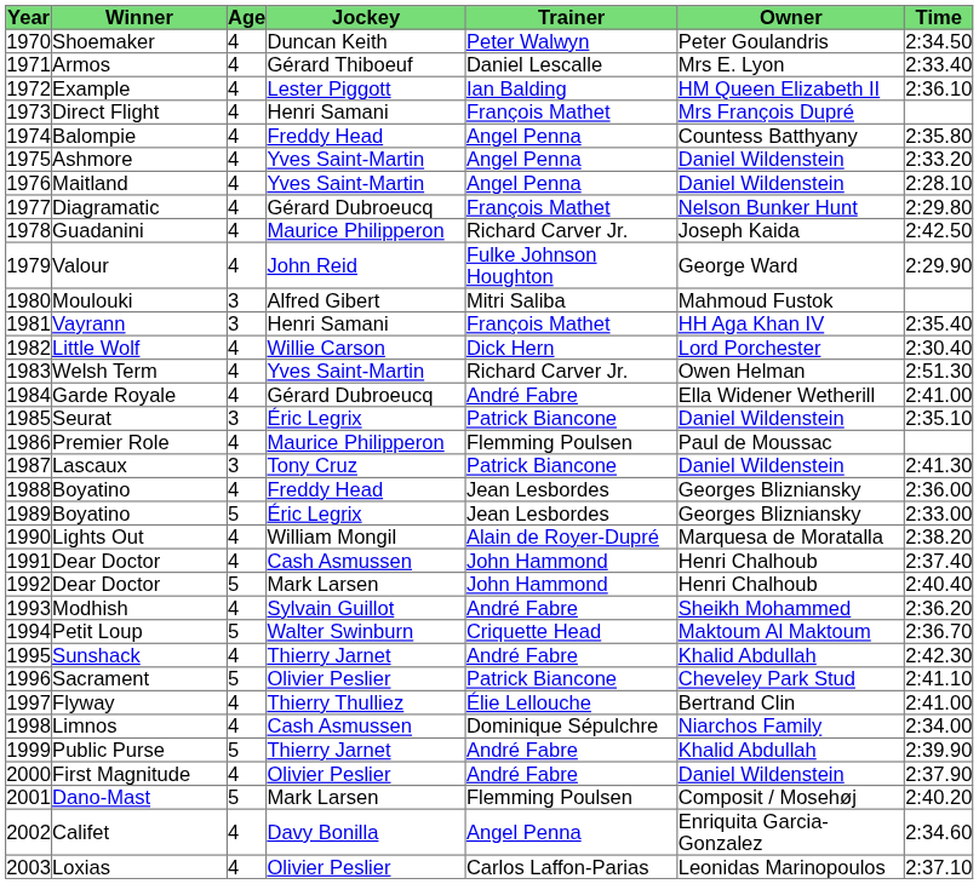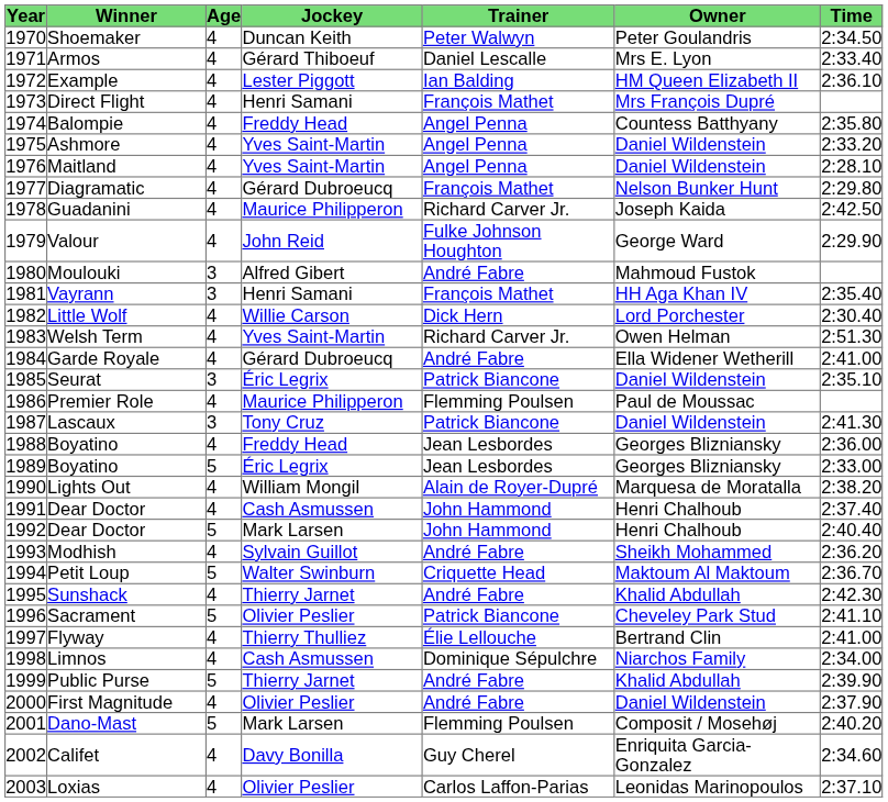 <table class = "sortable" | border="1" cellpadding="0" style="border-collapse: collapse; font-size:90%">
 <tr bgcolor="#77dd77" align="center">
 <th>Year</th>
 <th>Winner</th>
 <th>Age</th>
 <th>Jockey</th>
 <th>Trainer</th>
 <th>Owner</th>
 <th>Time</th>
 </tr>
 <tr>
 <td>1970</td>
 <td width=125px>Shoemaker</td>
 <td>4</td>
 <td width=142px>Duncan Keith</td>
 <td width=151px><a href='#'>Peter Walwyn</a></td>
 <td width=162px>Peter Goulandris</td>
 <td>2:34.50</td>
 </tr>
 <tr>
 <td>1971</td>
 <td>Armos</td>
 <td>4</td>
 <td>Gérard Thiboeuf</td>
 <td>Daniel Lescalle</td>
 <td>Mrs E. Lyon</td>
 <td>2:33.40</td>
 </tr>
 <tr>
 <td>1972</td>
 <td>Example</td>
 <td>4</td>
 <td><a href='#'>Lester Piggott</a></td>
 <td><a href='#'>Ian Balding</a></td>
 <td><a href='#'>HM Queen Elizabeth II</a></td>
 <td>2:36.10</td>
 </tr>
 <tr>
 <td>1973</td>
 <td>Direct Flight</td>
 <td>4</td>
 <td>Henri Samani</td>
 <td><a href='#'>François Mathet</a></td>
 <td><a href='#'>Mrs François Dupré</a></td>
 <td></td>
 </tr>
 <tr>
 <td>1974</td>
 <td>Balompie</td>
 <td>4</td>
 <td><a href='#'>Freddy Head</a></td>
 <td><a href='#'>Angel Penna</a></td>
 <td>Countess Batthyany</td>
 <td>2:35.80</td>
 </tr>
 <tr>
 <td>1975</td>
 <td>Ashmore</td>
 <td>4</td>
 <td><a href='#'>Yves Saint-Martin</a></td>
 <td><a href='#'>Angel Penna</a></td>
 <td><a href='#'>Daniel Wildenstein</a></td>
 <td>2:33.20</td>
 </tr>
 <tr>
 <td>1976</td>
 <td>Maitland</td>
 <td>4</td>
 <td><a href='#'>Yves Saint-Martin</a></td>
 <td><a href='#'>Angel Penna</a></td>
 <td><a href='#'>Daniel Wildenstein</a></td>
 <td>2:28.10</td>
 </tr>
 <tr>
 <td>1977</td>
 <td>Diagramatic</td>
 <td>4</td>
 <td>Gérard Dubroeucq</td>
 <td><a href='#'>François Mathet</a></td>
 <td><a href='#'>Nelson Bunker Hunt</a></td>
 <td>2:29.80</td>
 </tr>
 <tr>
 <td>1978</td>
 <td>Guadanini</td>
 <td>4</td>
 <td><a href='#'>Maurice Philipperon</a></td>
 <td>Richard Carver Jr.</td>
 <td>Joseph Kaida</td>
 <td>2:42.50</td>
 </tr>
 <tr>
 <td>1979</td>
 <td>Valour</td>
 <td>4</td>
 <td><a href='#'>John Reid</a></td>
 <td><a href='#'>Fulke Johnson Houghton</a></td>
 <td>George Ward</td>
 <td>2:29.90</td>
 </tr>
 <tr>
 <td>1980</td>
 <td>Moulouki</td>
 <td>3</td>
 <td>Alfred Gibert</td>
-<td>Mitri Saliba</td>
+<td><a href='#'>André Fabre</a></td>
 <td>Mahmoud Fustok</td>
 <td></td>
 </tr>
 <tr>
 <td>1981</td>
 <td><a href='#'>Vayrann</a></td>
 <td>3</td>
 <td>Henri Samani</td>
 <td><a href='#'>François Mathet</a></td>
 <td><a href='#'>HH Aga Khan IV</a></td>
 <td>2:35.40</td>
 </tr>
 <tr>
 <td>1982</td>
 <td><a href='#'>Little Wolf</a></td>
 <td>4</td>
 <td><a href='#'>Willie Carson</a></td>
 <td><a href='#'>Dick Hern</a></td>
 <td><a href='#'>Lord Porchester</a></td>
 <td>2:30.40</td>
 </tr>
 <tr>
 <td>1983</td>
 <td>Welsh Term</td>
 <td>4</td>
 <td><a href='#'>Yves Saint-Martin</a></td>
 <td>Richard Carver Jr.</td>
 <td>Owen Helman</td>
 <td>2:51.30</td>
 </tr>
 <tr>
 <td>1984</td>
 <td>Garde Royale</td>
 <td>4</td>
 <td>Gérard Dubroeucq</td>
 <td><a href='#'>André Fabre</a></td>
 <td>Ella Widener Wetherill</td>
 <td>2:41.00</td>
 </tr>
 <tr>
 <td>1985</td>
 <td>Seurat</td>
 <td>3</td>
 <td><a href='#'>Éric Legrix</a></td>
 <td><a href='#'>Patrick Biancone</a></td>
 <td><a href='#'>Daniel Wildenstein</a></td>
 <td>2:35.10</td>
 </tr>
 <tr>
 <td>1986</td>
 <td>Premier Role</td>
 <td>4</td>
 <td><a href='#'>Maurice Philipperon</a></td>
 <td>Flemming Poulsen</td>
 <td>Paul de Moussac</td>
 <td></td>
 </tr>
 <tr>
 <td>1987</td>
 <td>Lascaux</td>
 <td>3</td>
 <td><a href='#'>Tony Cruz</a></td>
 <td><a href='#'>Patrick Biancone</a></td>
 <td><a href='#'>Daniel Wildenstein</a></td>
 <td>2:41.30</td>
 </tr>
 <tr>
 <td>1988</td>
 <td>Boyatino</td>
 <td>4</td>
 <td><a href='#'>Freddy Head</a></td>
 <td>Jean Lesbordes</td>
 <td>Georges Blizniansky</td>
 <td>2:36.00</td>
 </tr>
 <tr>
 <td>1989</td>
 <td>Boyatino</td>
 <td>5</td>
 <td><a href='#'>Éric Legrix</a></td>
 <td>Jean Lesbordes</td>
 <td>Georges Blizniansky</td>
 <td>2:33.00</td>
 </tr>
 <tr>
 <td>1990</td>
 <td>Lights Out</td>
 <td>4</td>
 <td>William Mongil</td>
 <td><a href='#'>Alain de Royer-Dupré</a></td>
 <td>Marquesa de Moratalla</td>
 <td>2:38.20</td>
 </tr>
 <tr>
 <td>1991</td>
 <td>Dear Doctor</td>
 <td>4</td>
 <td><a href='#'>Cash Asmussen</a></td>
 <td><a href='#'>John Hammond</a></td>
 <td>Henri Chalhoub</td>
 <td>2:37.40</td>
 </tr>
 <tr>
 <td>1992</td>
 <td>Dear Doctor</td>
 <td>5</td>
 <td>Mark Larsen</td>
 <td><a href='#'>John Hammond</a></td>
 <td>Henri Chalhoub</td>
 <td>2:40.40</td>
 </tr>
 <tr>
 <td>1993</td>
 <td>Modhish</td>
 <td>4</td>
 <td><a href='#'>Sylvain Guillot</a></td>
 <td><a href='#'>André Fabre</a></td>
 <td><a href='#'>Sheikh Mohammed</a></td>
 <td>2:36.20</td>
 </tr>
 <tr>
 <td>1994</td>
 <td>Petit Loup</td>
 <td>5</td>
 <td><a href='#'>Walter Swinburn</a></td>
 <td><a href='#'>Criquette Head</a></td>
 <td><a href='#'>Maktoum Al Maktoum</a></td>
 <td>2:36.70</td>
 </tr>
 <tr>
 <td>1995</td>
 <td><a href='#'>Sunshack</a></td>
 <td>4</td>
 <td><a href='#'>Thierry Jarnet</a></td>
 <td><a href='#'>André Fabre</a></td>
 <td><a href='#'>Khalid Abdullah</a></td>
 <td>2:42.30</td>
 </tr>
 <tr>
 <td>1996</td>
 <td>Sacrament</td>
 <td>5</td>
 <td><a href='#'>Olivier Peslier</a></td>
 <td><a href='#'>Patrick Biancone</a></td>
 <td><a href='#'>Cheveley Park Stud</a></td>
 <td>2:41.10</td>
 </tr>
 <tr>
 <td>1997</td>
 <td>Flyway</td>
 <td>4</td>
 <td><a href='#'>Thierry Thulliez</a></td>
 <td><a href='#'>Élie Lellouche</a></td>
 <td>Bertrand Clin</td>
 <td>2:41.00</td>
 </tr>
 <tr>
 <td>1998</td>
 <td>Limnos</td>
 <td>4</td>
 <td><a href='#'>Cash Asmussen</a></td>
 <td>Dominique Sépulchre</td>
 <td><a href='#'>Niarchos Family</a></td>
 <td>2:34.00</td>
 </tr>
 <tr>
 <td>1999</td>
 <td>Public Purse</td>
 <td>5</td>
 <td><a href='#'>Thierry Jarnet</a></td>
 <td><a href='#'>André Fabre</a></td>
 <td><a href='#'>Khalid Abdullah</a></td>
 <td>2:39.90</td>
 </tr>
 <tr>
 <td>2000</td>
 <td>First Magnitude</td>
 <td>4</td>
 <td><a href='#'>Olivier Peslier</a></td>
 <td><a href='#'>André Fabre</a></td>
 <td><a href='#'>Daniel Wildenstein</a></td>
 <td>2:37.90</td>
 </tr>
 <tr>
 <td>2001</td>
 <td><a href='#'>Dano-Mast</a></td>
 <td>5</td>
 <td>Mark Larsen</td>
 <td>Flemming Poulsen</td>
 <td>Composit / Mosehøj </td>
 <td>2:40.20</td>
 </tr>
 <tr>
 <td>2002</td>
 <td>Califet</td>
 <td>4</td>
 <td><a href='#'>Davy Bonilla</a></td>
-<td><a href='#'>Angel Penna</a></td>
+<td>Guy Cherel</td>
 <td><span>Enriquita Garcia-Gonzalez</span></td>
 <td>2:34.60</td>
 </tr>
 <tr>
 <td>2003</td>
 <td>Loxias </td>
 <td>4</td>
 <td><a href='#'>Olivier Peslier</a></td>
 <td>Carlos Laffon-Parias</td>
 <td>Leonidas Marinopoulos</td>
 <td>2:37.10</td>
 </tr>
 </table>
